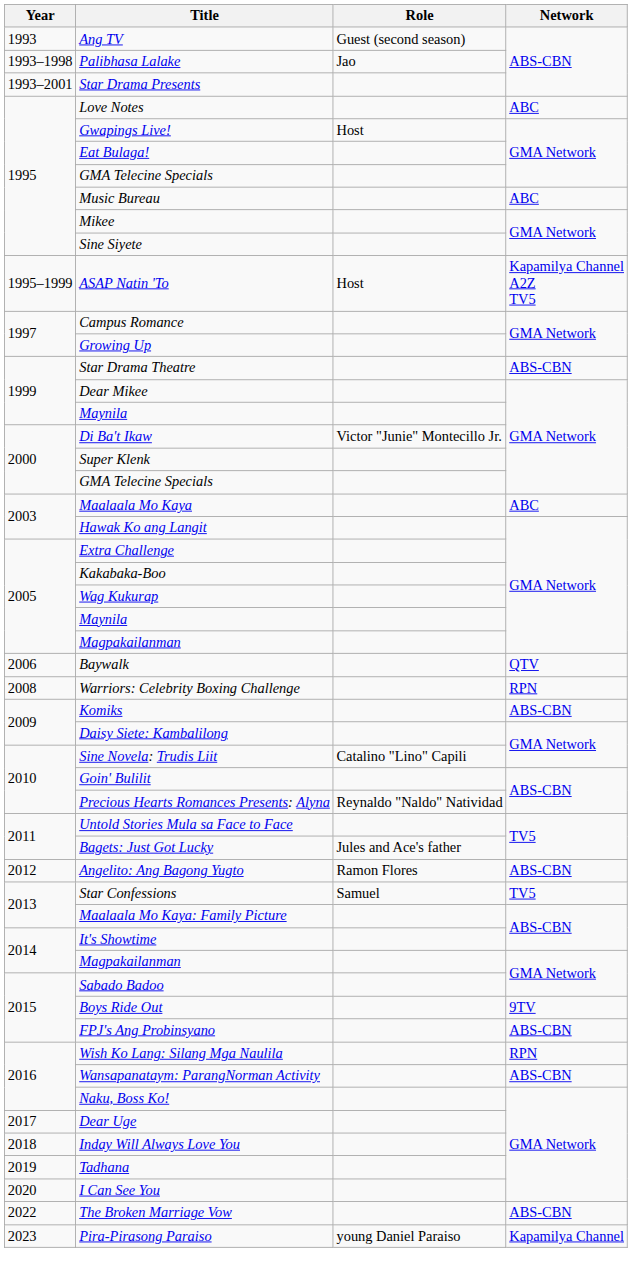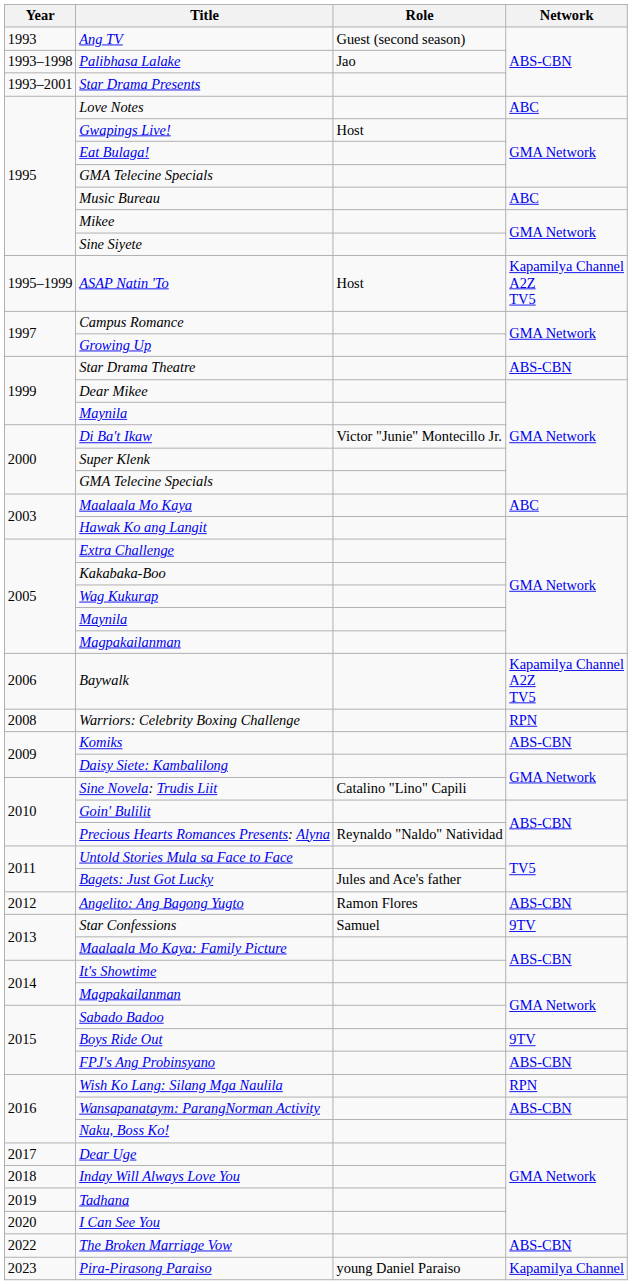 <table class="wikitable">
 <tr>
 <th>Year</th>
 <th>Title</th>
 <th>Role</th>
 <th>Network</th>
 </tr>
 <tr>
 <td>1993</td>
 <td><em><a href='#'>Ang TV</a></em></td>
 <td>Guest (second season)</td>
 <td rowspan=3><a href='#'>ABS-CBN</a></td>
 </tr>
 <tr>
 <td>1993–1998</td>
 <td><em><a href='#'>Palibhasa Lalake</a></em></td>
 <td>Jao</td>
 </tr>
 <tr>
 <td>1993–2001</td>
 <td><em><a href='#'>Star Drama Presents</a></em></td>
 <td></td>
 </tr>
 <tr>
 <td rowspan=7>1995</td>
 <td><em>Love Notes</em></td>
 <td></td>
 <td><a href='#'>ABC</a></td>
 </tr>
 <tr>
 <td><em><a href='#'>Gwapings Live!</a></em></td>
 <td>Host</td>
 <td rowspan=3><a href='#'>GMA Network</a></td>
 </tr>
 <tr>
 <td><em><a href='#'>Eat Bulaga!</a></em></td>
 <td></td>
 </tr>
 <tr>
 <td><em>GMA Telecine Specials</em></td>
 <td></td>
 </tr>
 <tr>
 <td><em>Music Bureau</em></td>
 <td></td>
 <td><a href='#'>ABC</a></td>
 </tr>
 <tr>
 <td><em>Mikee</em></td>
 <td></td>
 <td rowspan=2><a href='#'>GMA Network</a></td>
 </tr>
 <tr>
 <td><em>Sine Siyete</em></td>
 <td></td>
 </tr>
 <tr>
 <td>1995–1999</td>
 <td><em><a href='#'>ASAP Natin 'To</a></em></td>
 <td>Host</td>
 <td><a href='#'>Kapamilya Channel</a><br><a href='#'>A2Z</a><br><a href='#'>TV5</a></td>
 </tr>
 <tr>
 <td rowspan=2>1997</td>
 <td><em>Campus Romance</em></td>
 <td></td>
 <td rowspan=2><a href='#'>GMA Network</a></td>
 </tr>
 <tr>
 <td><em><a href='#'>Growing Up</a></em></td>
 <td></td>
 </tr>
 <tr>
 <td rowspan=3>1999</td>
 <td><em>Star Drama Theatre</em></td>
 <td></td>
 <td><a href='#'>ABS-CBN</a></td>
 </tr>
 <tr>
 <td><em>Dear Mikee</em></td>
 <td></td>
 <td rowspan=5><a href='#'>GMA Network</a></td>
 </tr>
 <tr>
 <td><em><a href='#'>Maynila</a></em></td>
 <td></td>
 </tr>
 <tr>
 <td rowspan=3>2000</td>
 <td><em><a href='#'>Di Ba't Ikaw</a></em></td>
 <td>Victor "Junie" Montecillo Jr.</td>
 </tr>
 <tr>
 <td><em>Super Klenk</em></td>
 <td></td>
 </tr>
 <tr>
 <td><em>GMA Telecine Specials</em></td>
 <td></td>
 </tr>
 <tr>
 <td rowspan="2">2003</td>
 <td><em><a href='#'>Maalaala Mo Kaya</a></em></td>
 <td></td>
 <td><a href='#'>ABC</a></td>
 </tr>
 <tr>
 <td><em><a href='#'>Hawak Ko ang Langit</a></em></td>
 <td></td>
 <td rowspan="6"><a href='#'>GMA Network</a></td>
 </tr>
 <tr>
 <td rowspan="5">2005</td>
 <td><em><a href='#'>Extra Challenge</a></em></td>
 <td></td>
 </tr>
 <tr>
 <td><em>Kakabaka-Boo</em></td>
 <td></td>
 </tr>
 <tr>
 <td><em><a href='#'>Wag Kukurap</a></em></td>
 <td></td>
 </tr>
 <tr>
 <td><em><a href='#'>Maynila</a></em></td>
 <td></td>
 </tr>
 <tr>
 <td><em><a href='#'>Magpakailanman</a></em></td>
 <td></td>
 </tr>
 <tr>
 <td>2006</td>
 <td><em>Baywalk</em></td>
 <td></td>
-<td><a href='#'>QTV</a></td>
+<td><a href='#'>Kapamilya Channel</a><br><a href='#'>A2Z</a><br><a href='#'>TV5</a></td>
 </tr>
 <tr>
 <td>2008</td>
 <td><em>Warriors: Celebrity Boxing Challenge</em></td>
 <td></td>
 <td><a href='#'>RPN</a></td>
 </tr>
 <tr>
 <td rowspan="2">2009</td>
 <td><em><a href='#'>Komiks</a></em></td>
 <td></td>
 <td><a href='#'>ABS-CBN</a></td>
 </tr>
 <tr>
 <td><em><a href='#'>Daisy Siete: Kambalilong</a></em></td>
 <td></td>
 <td rowspan="2"><a href='#'>GMA Network</a></td>
 </tr>
 <tr>
 <td rowspan="3">2010</td>
 <td><em><a href='#'>Sine Novela</a>: <a href='#'>Trudis Liit</a></em></td>
 <td>Catalino "Lino" Capili</td>
 </tr>
 <tr>
 <td><em><a href='#'>Goin' Bulilit</a></em></td>
 <td></td>
 <td rowspan="2"><a href='#'>ABS-CBN</a></td>
 </tr>
 <tr>
 <td><em><a href='#'>Precious Hearts Romances Presents</a>: <a href='#'>Alyna</a></em></td>
 <td>Reynaldo "Naldo" Natividad</td>
 </tr>
 <tr>
 <td rowspan="2">2011</td>
 <td><em><a href='#'>Untold Stories Mula sa Face to Face</a></em></td>
 <td></td>
 <td rowspan="2"><a href='#'>TV5</a></td>
 </tr>
 <tr>
 <td><em><a href='#'>Bagets: Just Got Lucky</a></em></td>
 <td>Jules and Ace's father</td>
 </tr>
 <tr>
 <td>2012</td>
 <td><em><a href='#'>Angelito: Ang Bagong Yugto</a></em></td>
 <td>Ramon Flores</td>
 <td><a href='#'>ABS-CBN</a></td>
 </tr>
 <tr>
 <td rowspan="2">2013</td>
 <td><em>Star Confessions</em></td>
 <td>Samuel</td>
-<td><a href='#'>TV5</a></td>
+<td><a href='#'>9TV</a></td>
 </tr>
 <tr>
 <td><em><a href='#'>Maalaala Mo Kaya: Family Picture</a></em></td>
 <td></td>
 <td rowspan="2"><a href='#'>ABS-CBN</a></td>
 </tr>
 <tr>
 <td rowspan="2">2014</td>
 <td><em><a href='#'>It's Showtime</a></em></td>
 <td></td>
 </tr>
 <tr>
 <td><em><a href='#'>Magpakailanman</a></em></td>
 <td></td>
 <td rowspan="2"><a href='#'>GMA Network</a></td>
 </tr>
 <tr>
 <td rowspan="3">2015</td>
 <td><em><a href='#'>Sabado Badoo</a></em></td>
 <td></td>
 </tr>
 <tr>
 <td><em><a href='#'>Boys Ride Out</a></em></td>
 <td></td>
 <td><a href='#'>9TV</a></td>
 </tr>
 <tr>
 <td><em><a href='#'>FPJ's Ang Probinsyano</a></em></td>
 <td></td>
 <td><a href='#'>ABS-CBN</a></td>
 </tr>
 <tr>
 <td rowspan="3">2016</td>
 <td><em><a href='#'>Wish Ko Lang: Silang Mga Naulila</a></em></td>
 <td></td>
 <td><a href='#'>RPN</a></td>
 </tr>
 <tr>
 <td><em><a href='#'>Wansapanataym: ParangNorman Activity</a></em></td>
 <td></td>
 <td><a href='#'>ABS-CBN</a></td>
 </tr>
 <tr>
 <td><em><a href='#'>Naku, Boss Ko!</a></em></td>
 <td></td>
 <td rowspan=5><a href='#'>GMA Network</a></td>
 </tr>
 <tr>
 <td>2017</td>
 <td><em><a href='#'>Dear Uge</a></em></td>
 <td></td>
 </tr>
 <tr>
 <td>2018</td>
 <td><em><a href='#'>Inday Will Always Love You</a></em></td>
 <td></td>
 </tr>
 <tr>
 <td>2019</td>
 <td><em><a href='#'>Tadhana</a></em></td>
 <td></td>
 </tr>
 <tr>
 <td>2020</td>
 <td><em><a href='#'>I Can See You</a></em></td>
 <td></td>
 </tr>
 <tr>
 <td>2022</td>
 <td><em><a href='#'>The Broken Marriage Vow</a></em></td>
 <td></td>
 <td><a href='#'>ABS-CBN</a></td>
 </tr>
 <tr>
 <td>2023</td>
 <td><em><a href='#'>Pira-Pirasong Paraiso</a></em></td>
 <td>young Daniel Paraiso</td>
 <td><a href='#'>Kapamilya Channel</a></td>
 </tr>
 </table>
